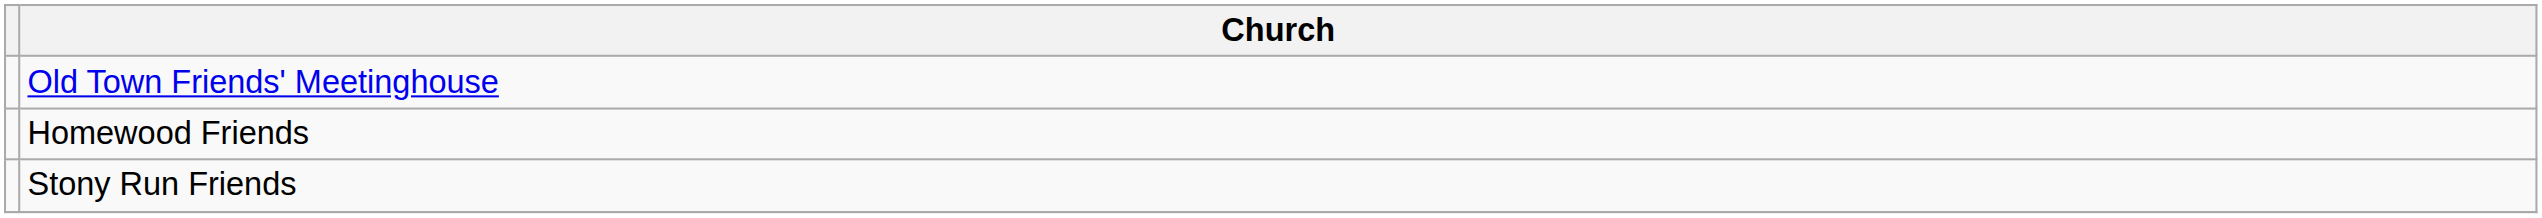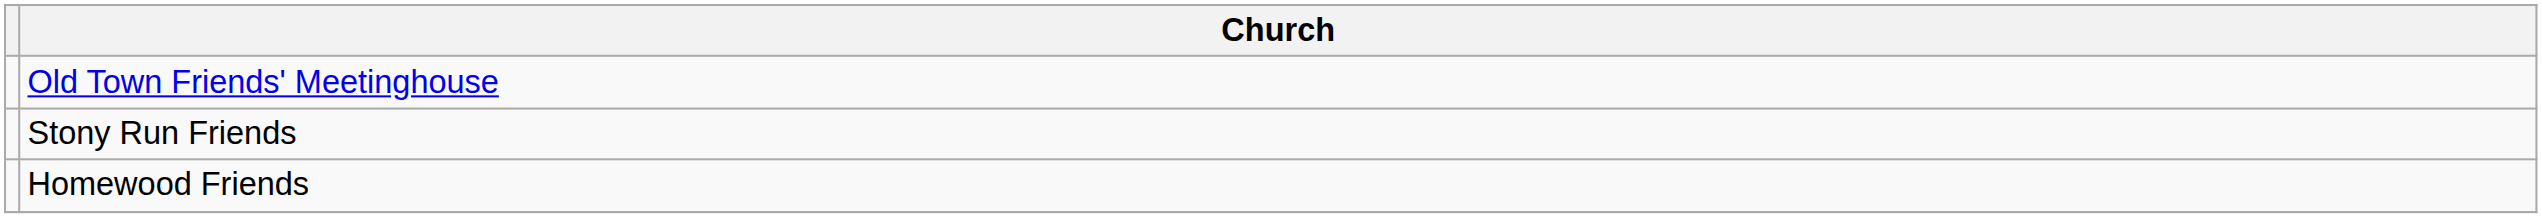 <table class="wikitable">
 <tr>
 <th width="0%"></th>
 <th width="100%">Church</th>
 </tr>
 <tr>
 <td></td>
 <td><a href='#'>Old Town Friends' Meetinghouse</a></td>
 </tr>
 <tr>
 <td></td>
-<td>Homewood Friends</td>
+<td>Stony Run Friends</td>
 </tr>
 <tr>
 <td></td>
-<td>Stony Run Friends</td>
+<td>Homewood Friends</td>
 </tr>
 <tr>
 </tr>
 </table>
